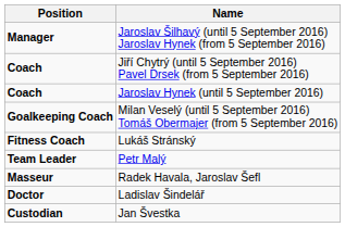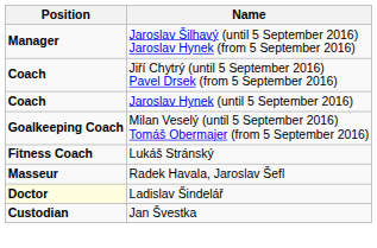 <table class="wikitable">
 <tr>
 <th>Position</th>
 <th>Name</th>
 </tr>
 <tr>
 <td><strong>Manager</strong></td>
 <td><a href='#'>Jaroslav Šilhavý</a> (until 5 September 2016)<br><a href='#'>Jaroslav Hynek</a> (from 5 September 2016)</td>
 </tr>
 <tr>
 <td><strong>Coach</strong></td>
 <td>Jiří Chytrý (until 5 September 2016)<br><a href='#'>Pavel Drsek</a> (from 5 September 2016)</td>
 </tr>
 <tr>
 <td><strong>Coach</strong></td>
 <td><a href='#'>Jaroslav Hynek</a> (until 5 September 2016)</td>
 </tr>
 <tr>
 <td><strong>Goalkeeping Coach</strong></td>
 <td>Milan Veselý (until 5 September 2016)<br><a href='#'>Tomáš Obermajer</a> (from 5 September 2016)</td>
 </tr>
 <tr>
 <td><strong>Fitness Coach</strong></td>
 <td>Lukáš Stránský</td>
 </tr>
 <tr>
-<td><strong>Team Leader</strong></td>
-<td><a href='#'>Petr Malý</a></td>
-</tr>
-<tr>
 <td><strong>Masseur</strong></td>
 <td>Radek Havala, Jaroslav Šefl</td>
 </tr>
 <tr>
-<td><strong>Doctor</strong></td>
+<td style="background: lightyellow;"><strong>Doctor</strong></td>
 <td>Ladislav Šindelář</td>
 </tr>
 <tr>
 <td><strong>Custodian</strong></td>
 <td>Jan Švestka</td>
 </tr>
 </table>
